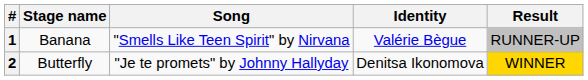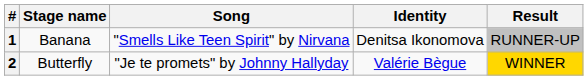 <table class="wikitable plainrowheaders" style="text-align: center;">
 <tr>
 <th>#</th>
 <th>Stage name</th>
 <th>Song</th>
 <th>Identity</th>
 <th>Result</th>
 </tr>
 <tr>
 <th>1</th>
 <td>Banana</td>
 <td>"<a href='#'>Smells Like Teen Spirit</a>" by <a href='#'>Nirvana</a></td>
-<td><a href='#'>Valérie Bègue</a></td>
+<td>Denitsa Ikonomova</td>
 <td bgcolor="silver">RUNNER-UP</td>
 </tr>
 <tr>
 <th>2</th>
 <td>Butterfly</td>
 <td>"Je te promets" by <a href='#'>Johnny Hallyday</a></td>
-<td>Denitsa Ikonomova</td>
+<td><a href='#'>Valérie Bègue</a></td>
 <td bgcolor="gold">WINNER</td>
 </tr>
 </table>
